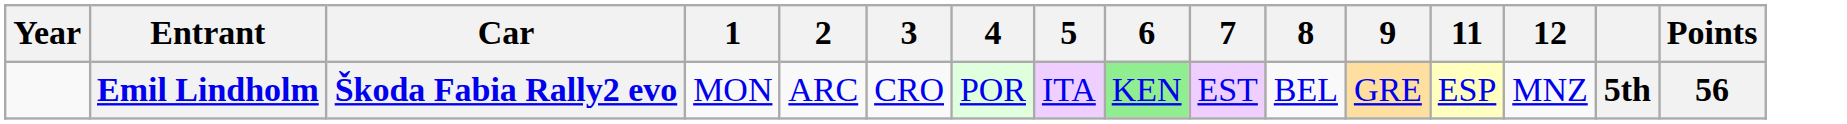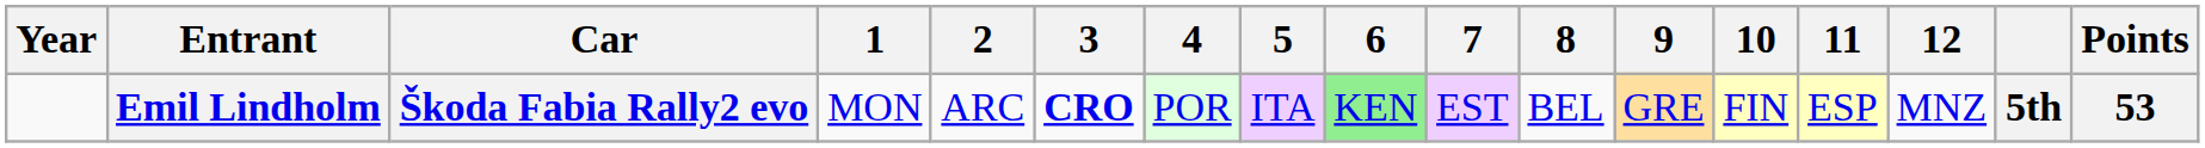 <table class="wikitable" style="text-align:center; font-size:90%">
 <tr>
 <th>Year</th>
 <th>Entrant</th>
 <th>Car</th>
 <th>1</th>
 <th>2</th>
 <th>3</th>
 <th>4</th>
 <th>5</th>
 <th>6</th>
 <th>7</th>
 <th>8</th>
 <th>9</th>
+<th>10</th>
 <th>11</th>
 <th>12</th>
 <th></th>
 <th>Points</th>
 </tr>
 <tr>
 <td></td>
 <th><a href='#'>Emil Lindholm</a></th>
 <th><a href='#'>Škoda Fabia Rally2 evo</a></th>
 <td><a href='#'>MON</a></td>
 <td><a href='#'>ARC</a></td>
-<td><a href='#'>CRO</a></td>
+<td><strong><a href='#'>CRO</a></strong></td>
 <td style="background:#DFFFDF"><a href='#'>POR</a><br></td>
 <td style="background:#EFCFFF"><a href='#'>ITA</a><br></td>
 <td style="background: lightgreen;"><a href='#'>KEN</a></td>
 <td style="background:#EFCFFF"><a href='#'>EST</a><br></td>
 <td><a href='#'>BEL</a></td>
 <td style="background:#FFDF9F"><a href='#'>GRE</a><br></td>
+<td style="background:#FFFFBF"><a href='#'>FIN</a><br></td>
 <td style="background:#FFFFBF"><a href='#'>ESP</a><br></td>
 <td><a href='#'>MNZ</a></td>
 <th>5th</th>
-<th>56</th>
+<th>53</th>
 </tr>
 </table>
